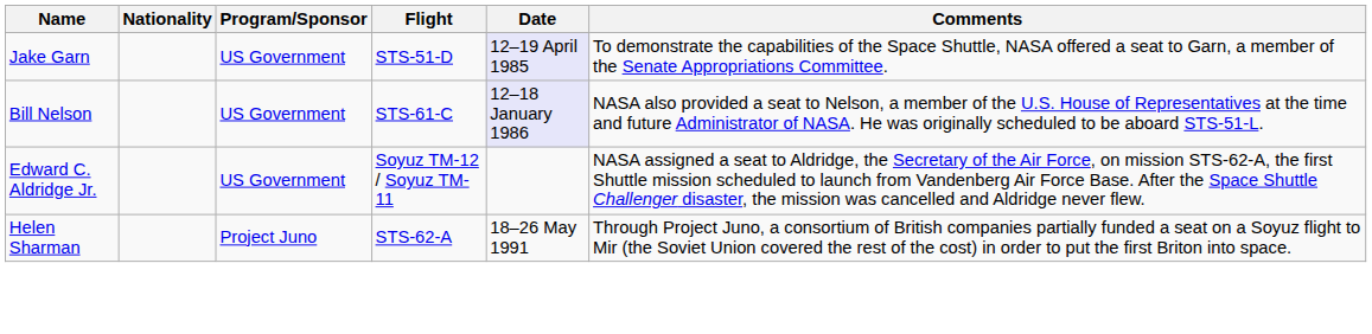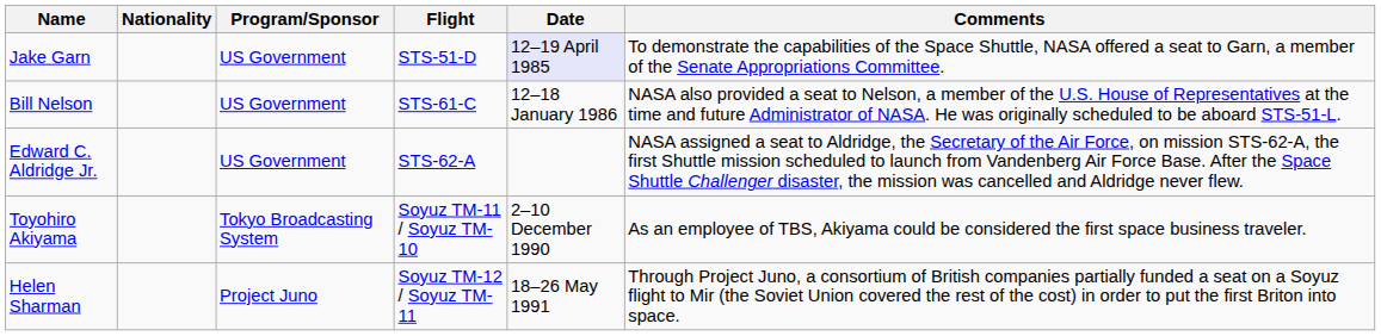 <table class="wikitable sticky-header">
 <tr>
 <th>Name</th>
 <th>Nationality</th>
 <th>Program/Sponsor</th>
 <th>Flight</th>
 <th>Date</th>
 <th>Comments</th>
 </tr>
 <tr>
 <td><a href='#'>Jake Garn</a></td>
 <td></td>
 <td><a href='#'>US Government</a></td>
 <td><a href='#'>STS-51-D</a></td>
 <td style="background: lavender;">12–19 April 1985</td>
 <td>To demonstrate the capabilities of the Space Shuttle, NASA offered a seat to Garn, a member of the <a href='#'>Senate Appropriations Committee</a>.</td>
 </tr>
 <tr>
 <td><a href='#'>Bill Nelson</a></td>
 <td></td>
 <td><a href='#'>US Government</a></td>
 <td><a href='#'>STS-61-C</a></td>
-<td style="background: lavender;">12–18 January 1986</td>
+<td>12–18 January 1986</td>
 <td>NASA also provided a seat to Nelson, a member of the <a href='#'>U.S. House of Representatives</a> at the time and future <a href='#'>Administrator of NASA</a>. He was originally scheduled to be aboard <a href='#'>STS-51-L</a>.</td>
 </tr>
 <tr>
 <td><a href='#'>Edward C. Aldridge Jr.</a></td>
 <td></td>
 <td><a href='#'>US Government</a></td>
-<td><a href='#'>Soyuz TM-12</a> / <a href='#'>Soyuz TM-11</a></td>
+<td><a href='#'>STS-62-A</a></td>
 <td></td>
 <td>NASA assigned a seat to Aldridge, the <a href='#'>Secretary of the Air Force</a>, on mission STS-62-A, the first Shuttle mission scheduled to launch from Vandenberg Air Force Base. After the <a href='#'>Space Shuttle <em>Challenger</em> disaster</a>, the mission was cancelled and Aldridge never flew.</td>
+</tr>
+<tr>
+<td><a href='#'>Toyohiro Akiyama</a></td>
+<td></td>
+<td><a href='#'>Tokyo Broadcasting System</a></td>
+<td><a href='#'>Soyuz TM-11</a> / <a href='#'>Soyuz TM-10</a></td>
+<td>2–10 December 1990</td>
+<td>As an employee of TBS, Akiyama could be considered the first space business traveler.</td>
 </tr>
 <tr>
 <td><a href='#'>Helen Sharman</a></td>
 <td></td>
 <td><a href='#'>Project Juno</a></td>
-<td><a href='#'>STS-62-A</a></td>
+<td><a href='#'>Soyuz TM-12</a> / <a href='#'>Soyuz TM-11</a></td>
 <td>18–26 May 1991</td>
 <td>Through Project Juno, a consortium of British companies partially funded a seat on a Soyuz flight to Mir (the Soviet Union covered the rest of the cost) in order to put the first Briton into space.</td>
 </tr>
 </table>
